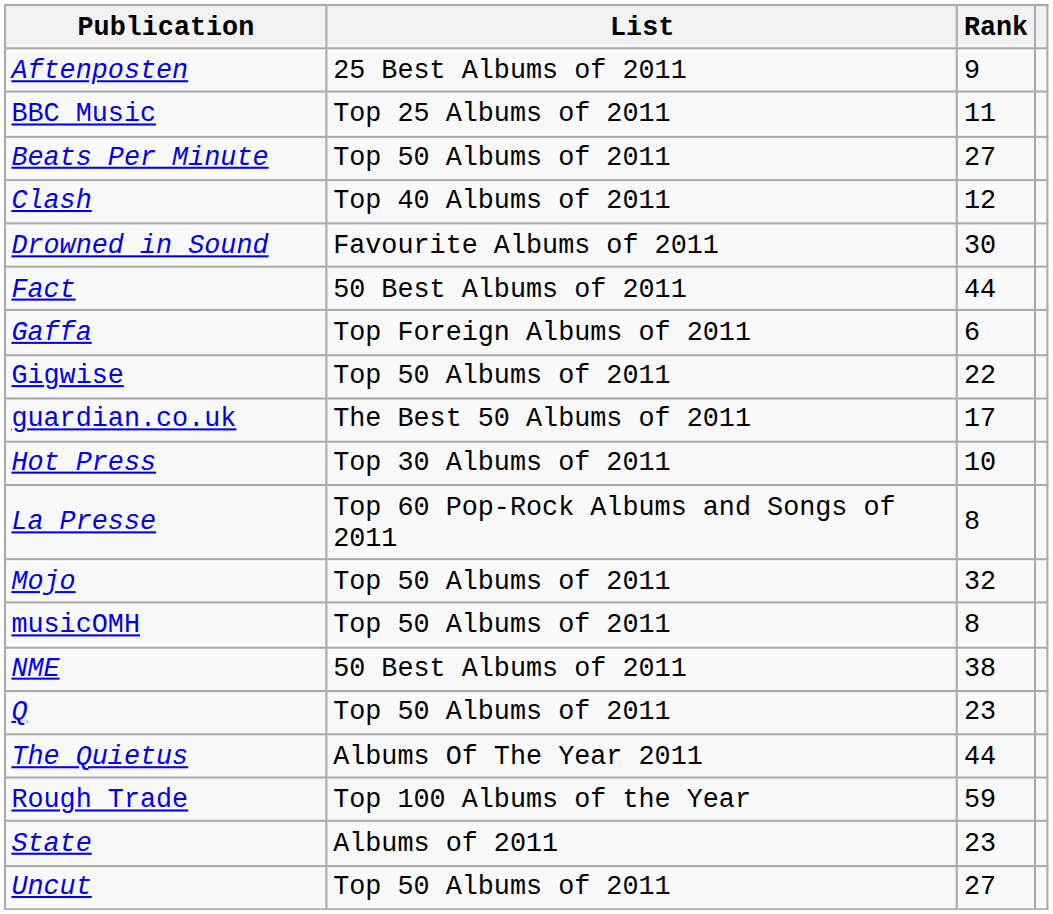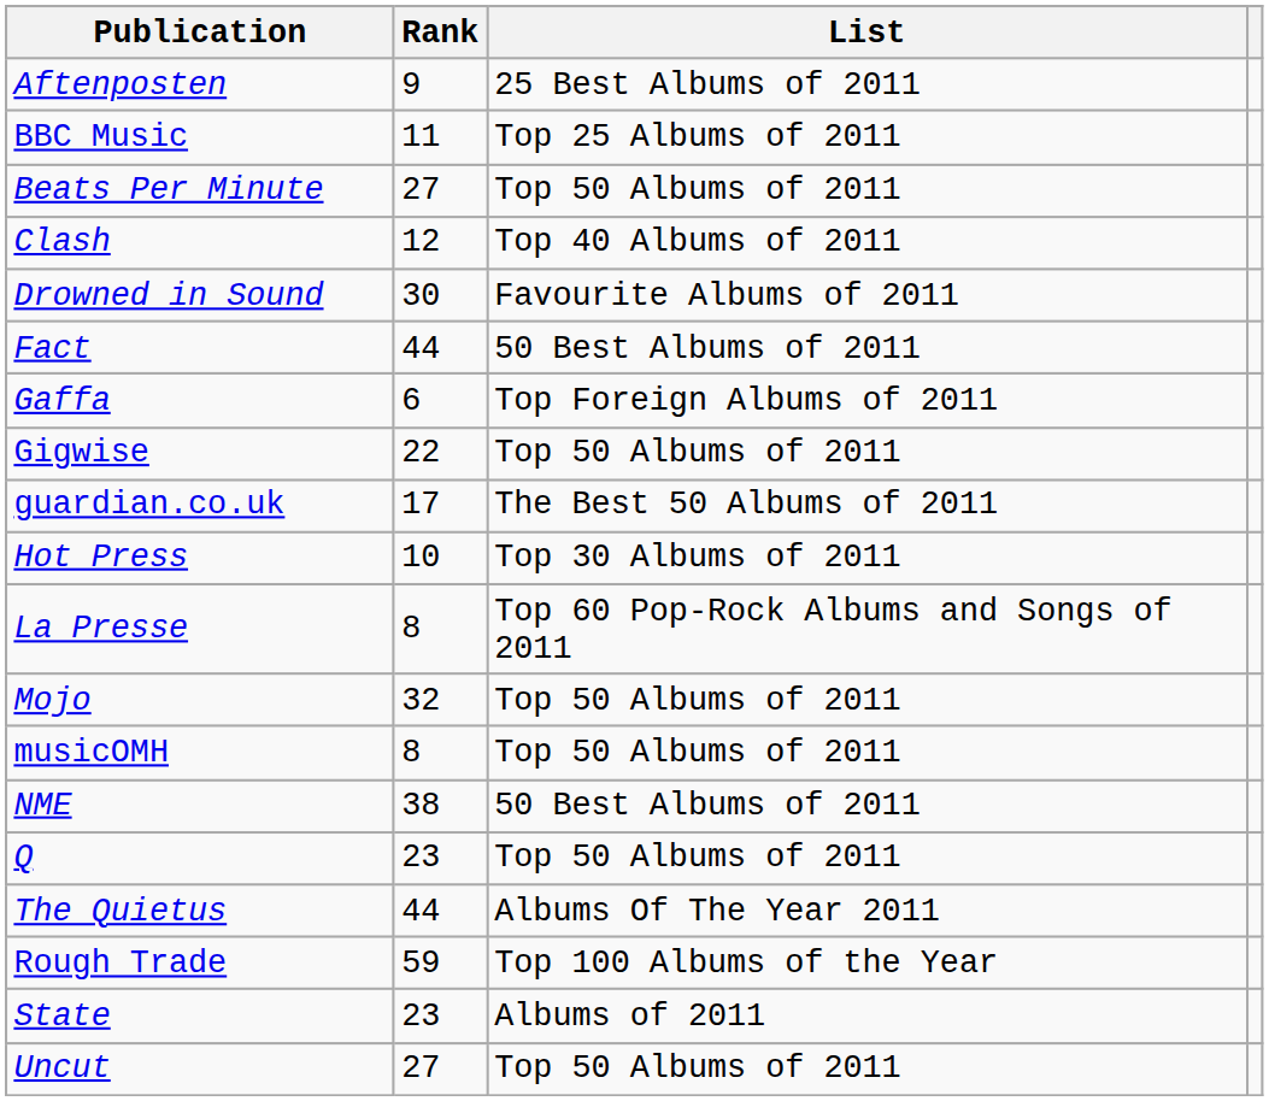 <table class="wikitable sortable">
 <tr>
 <th style="text-align:center; width:150px;">Publication</th>
+<th style="text-align:center;">Rank</th>
 <th style="text-align:center; width:300px;">List</th>
-<th style="text-align:center;">Rank</th>
 <th class="unsortable"></th>
 </tr>
 <tr style="text-align:left;">
 <td><em><a href='#'>Aftenposten</a></em></td>
+<td>9</td>
 <td>25 Best Albums of 2011</td>
-<td>9</td>
 <td></td>
 </tr>
 <tr style="text-align:left;">
 <td><a href='#'>BBC Music</a></td>
+<td>11</td>
 <td>Top 25 Albums of 2011</td>
-<td>11</td>
 <td></td>
 </tr>
 <tr style="text-align:left;">
 <td><em><a href='#'>Beats Per Minute</a></em></td>
+<td>27</td>
 <td>Top 50 Albums of 2011</td>
-<td>27</td>
 <td></td>
 </tr>
 <tr style="text-align:left;">
 <td><em><a href='#'>Clash</a></em></td>
+<td>12</td>
 <td>Top 40 Albums of 2011</td>
-<td>12</td>
 <td></td>
 </tr>
 <tr style="text-align:left;">
 <td><em><a href='#'>Drowned in Sound</a></em></td>
+<td>30</td>
 <td>Favourite Albums of 2011</td>
-<td>30</td>
 <td></td>
 </tr>
 <tr style="text-align:left;">
 <td><em><a href='#'>Fact</a></em></td>
+<td>44</td>
 <td>50 Best Albums of 2011</td>
-<td>44</td>
 <td></td>
 </tr>
 <tr style="text-align:left;">
 <td><em><a href='#'>Gaffa</a></em></td>
+<td>6</td>
 <td>Top Foreign Albums of 2011</td>
-<td>6</td>
 <td></td>
 </tr>
 <tr style="text-align:left;">
 <td><a href='#'>Gigwise</a></td>
+<td>22</td>
 <td>Top 50 Albums of 2011</td>
-<td>22</td>
 <td></td>
 </tr>
 <tr style="text-align:left;">
 <td><a href='#'>guardian.co.uk</a></td>
+<td>17</td>
 <td>The Best 50 Albums of 2011</td>
-<td>17</td>
 <td></td>
 </tr>
 <tr style="text-align:left;">
 <td><em><a href='#'>Hot Press</a></em></td>
+<td>10</td>
 <td>Top 30 Albums of 2011</td>
-<td>10</td>
 <td></td>
 </tr>
 <tr style="text-align:left;">
 <td><em><a href='#'>La Presse</a></em></td>
+<td>8</td>
 <td>Top 60 Pop-Rock Albums and Songs of 2011</td>
-<td>8</td>
 <td></td>
 </tr>
 <tr style="text-align:left;">
 <td><em><a href='#'>Mojo</a></em></td>
+<td>32</td>
 <td>Top 50 Albums of 2011</td>
-<td>32</td>
 <td></td>
 </tr>
 <tr style="text-align:left;">
 <td><a href='#'>musicOMH</a></td>
+<td>8</td>
 <td>Top 50 Albums of 2011</td>
-<td>8</td>
 <td></td>
 </tr>
 <tr style="text-align:left;">
 <td><em><a href='#'>NME</a></em></td>
+<td>38</td>
 <td>50 Best Albums of 2011</td>
-<td>38</td>
 <td></td>
 </tr>
 <tr style="text-align:left;">
 <td><em><a href='#'>Q</a></em></td>
+<td>23</td>
 <td>Top 50 Albums of 2011</td>
-<td>23</td>
 <td></td>
 </tr>
 <tr style="text-align:left;">
 <td><em><a href='#'>The Quietus</a></em></td>
+<td>44</td>
 <td>Albums Of The Year 2011</td>
-<td>44</td>
 <td></td>
 </tr>
 <tr style="text-align:left;">
 <td><a href='#'>Rough Trade</a></td>
+<td>59</td>
 <td>Top 100 Albums of the Year</td>
-<td>59</td>
 <td></td>
 </tr>
 <tr style="text-align:left;">
 <td><em><a href='#'>State</a></em></td>
+<td>23</td>
 <td>Albums of 2011</td>
-<td>23</td>
 <td></td>
 </tr>
 <tr style="text-align:left;">
 <td><em><a href='#'>Uncut</a></em></td>
+<td>27</td>
 <td>Top 50 Albums of 2011</td>
-<td>27</td>
 <td></td>
 </tr>
 </table>
